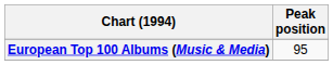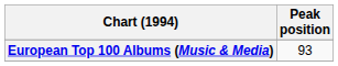 <table class="wikitable sortable plainrowheaders" style="text-align:center">
 <tr>
 <th scope="col">Chart (1994)</th>
 <th scope="col">Peak<br> position</th>
 </tr>
 <tr>
 </tr>
 <tr>
 <th scope="row"><a href='#'>European Top 100 Albums</a> (<em><a href='#'>Music & Media</a></em>)</th>
-<td align="center">95</td>
+<td align="center">93</td>
 </tr>
 <tr>
 </tr>
 <tr>
 </tr>
 <tr>
 </tr>
 </table>
